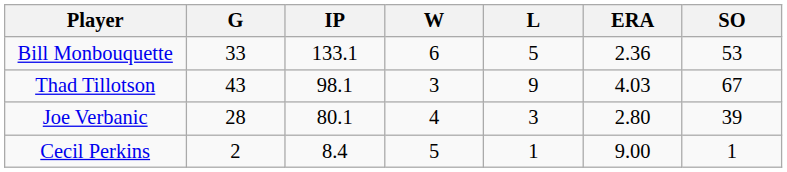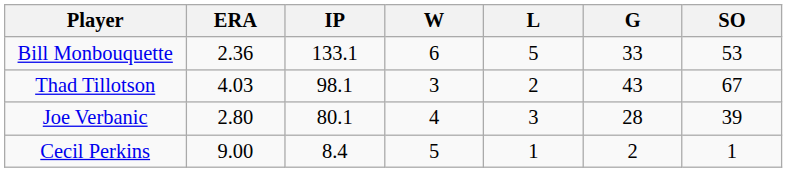 <table class="wikitable sortable">
 <tr>
 <th bgcolor="#DDDDFF" width="16%">Player</th>
-<th bgcolor="#DDDDFF" width="9%">G</th>
+<th bgcolor="#DDDDFF" width="9%">ERA</th>
 <th bgcolor="#DDDDFF" width="9%">IP</th>
 <th bgcolor="#DDDDFF" width="9%">W</th>
 <th bgcolor="#DDDDFF" width="9%">L</th>
-<th bgcolor="#DDDDFF" width="9%">ERA</th>
+<th bgcolor="#DDDDFF" width="9%">G</th>
 <th bgcolor="#DDDDFF" width="9%">SO</th>
 </tr>
 <tr align="center">
 <td><a href='#'>Bill Monbouquette</a></td>
-<td>33</td>
+<td>2.36</td>
 <td>133.1</td>
 <td>6</td>
 <td>5</td>
-<td>2.36</td>
+<td>33</td>
 <td>53</td>
 </tr>
 <tr align="center">
 <td><a href='#'>Thad Tillotson</a></td>
-<td>43</td>
+<td>4.03</td>
 <td>98.1</td>
 <td>3</td>
-<td>9</td>
-<td>4.03</td>
+<td>2</td>
+<td>43</td>
 <td>67</td>
 </tr>
 <tr align="center">
 <td><a href='#'>Joe Verbanic</a></td>
-<td>28</td>
+<td>2.80</td>
 <td>80.1</td>
 <td>4</td>
 <td>3</td>
-<td>2.80</td>
+<td>28</td>
 <td>39</td>
 </tr>
 <tr align="center">
 <td><a href='#'>Cecil Perkins</a></td>
-<td>2</td>
+<td>9.00</td>
 <td>8.4</td>
 <td>5</td>
 <td>1</td>
-<td>9.00</td>
+<td>2</td>
 <td>1</td>
 </tr>
 </table>
